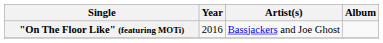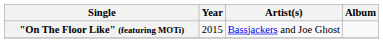 <table class="wikitable plainrowheaders" style="text-align:left;">
 <tr>
 <th scope="col" rowspan="1" style="width:18em;">Single</th>
 <th scope="col" rowspan="1">Year</th>
 <th scope="col" rowspan="1">Artist(s)</th>
 <th scope="col" rowspan="1">Album</th>
 </tr>
 <tr>
 <th scope="row">"On The Floor Like" <small>(featuring MOTi)</small></th>
-<td>2016</td>
+<td>2015</td>
 <td><a href='#'>Bassjackers</a> and Joe Ghost</td>
 <td></td>
 </tr>
 <tr>
 </tr>
 </table>
